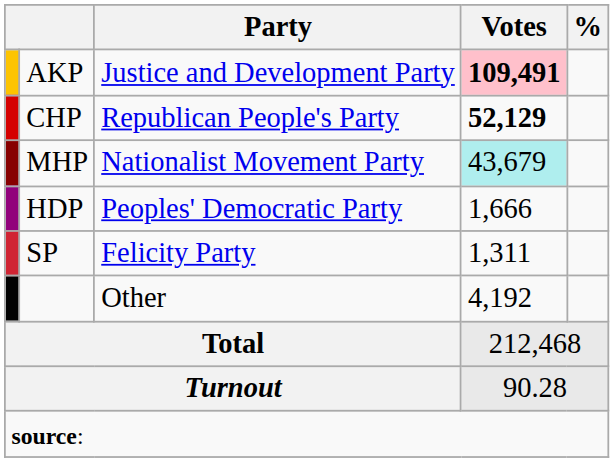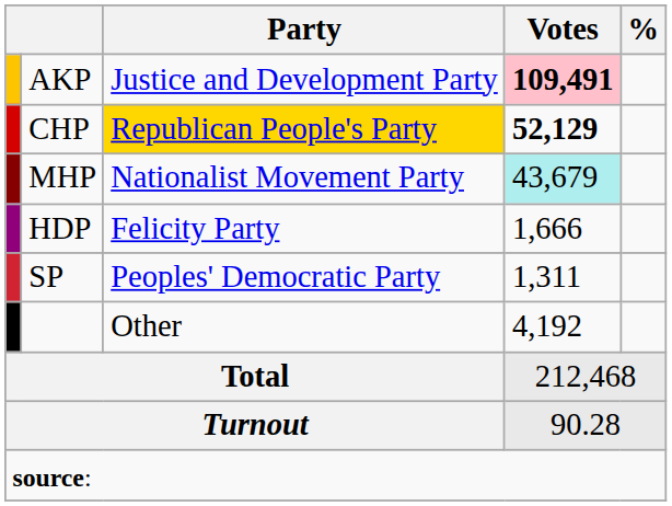 <table class="wikitable">
 <tr>
 <th colspan="2" align="center"></th>
 <th align="center">Party</th>
 <th align="center">Votes</th>
 <th align="center">%</th>
 </tr>
 <tr align="left">
 <td bgcolor="#FDC400" width="1"></td>
 <td>AKP</td>
 <td><a href='#'>Justice and Development Party</a></td>
 <td style="background: pink;"><strong>109,491</strong></td>
 <td><strong></strong></td>
 </tr>
 <tr align="left">
 <td bgcolor="#d50000" width="1"></td>
 <td>CHP</td>
-<td><a href='#'>Republican People's Party</a></td>
+<td style="background: gold;"><a href='#'>Republican People's Party</a></td>
 <td><strong>52,129</strong></td>
 <td></td>
 </tr>
 <tr align="left">
 <td bgcolor="#870000" width="1"></td>
 <td>MHP</td>
 <td><a href='#'>Nationalist Movement Party</a></td>
 <td style="background: paleturquoise;">43,679</td>
 <td></td>
 </tr>
 <tr align="left">
 <td bgcolor="#91007B" width="1"></td>
 <td>HDP</td>
-<td><a href='#'>Peoples' Democratic Party</a></td>
+<td><a href='#'>Felicity Party</a></td>
 <td>1,666</td>
 <td></td>
 </tr>
 <tr align="left">
 <td bgcolor="#D02433" width="1"></td>
 <td>SP</td>
-<td><a href='#'>Felicity Party</a></td>
+<td><a href='#'>Peoples' Democratic Party</a></td>
 <td>1,311</td>
 <td></td>
 </tr>
 <tr align="left">
 <td bgcolor=" " width="1"></td>
 <td></td>
 <td>Other</td>
 <td>4,192</td>
 <td></td>
 </tr>
 <tr align="left" style="background-color:#E9E9E9">
 <th colspan="3" align="center"><strong>Total</strong></th>
 <td colspan="5" align="center">212,468</td>
 </tr>
 <tr align="left" style="background-color:#E9E9E9">
 <th colspan="3" align="center"><em>Turnout</em></th>
 <td colspan="5" align="center">90.28</td>
 </tr>
 <tr>
 <td colspan="9" align="left"><small><strong>source</strong>: </small></td>
 </tr>
 </table>
